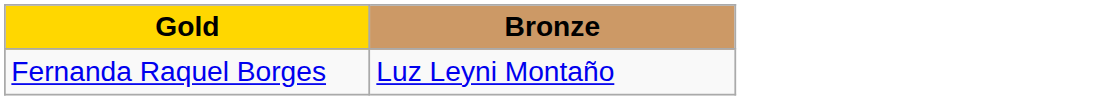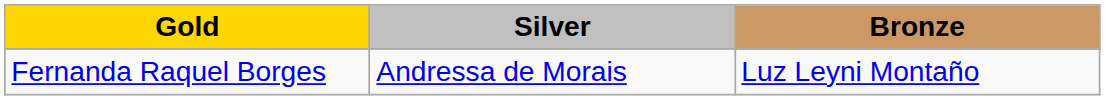 <table class="wikitable" style="text-align:left">
 <tr align="center">
 <td width=200 bgcolor=gold><strong>Gold</strong></td>
+<td width=200 bgcolor=silver><strong>Silver</strong></td>
 <td width=200 bgcolor=CC9966><strong>Bronze</strong></td>
 </tr>
 <tr>
 <td><a href='#'>Fernanda Raquel Borges</a><br><em></em></td>
+<td><a href='#'>Andressa de Morais</a><br><em></em></td>
 <td><a href='#'>Luz Leyni Montaño</a><br><em></em></td>
 </tr>
 </table>
